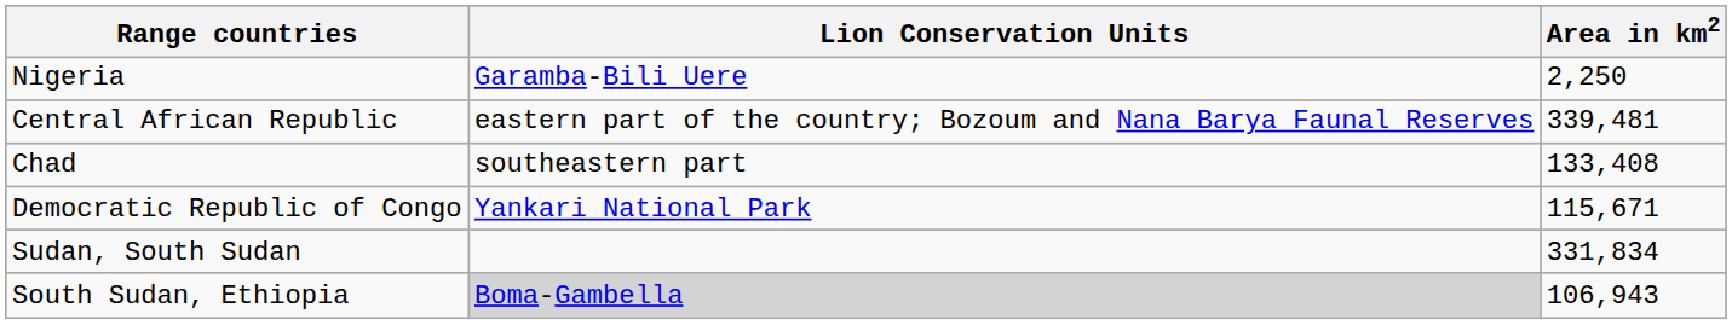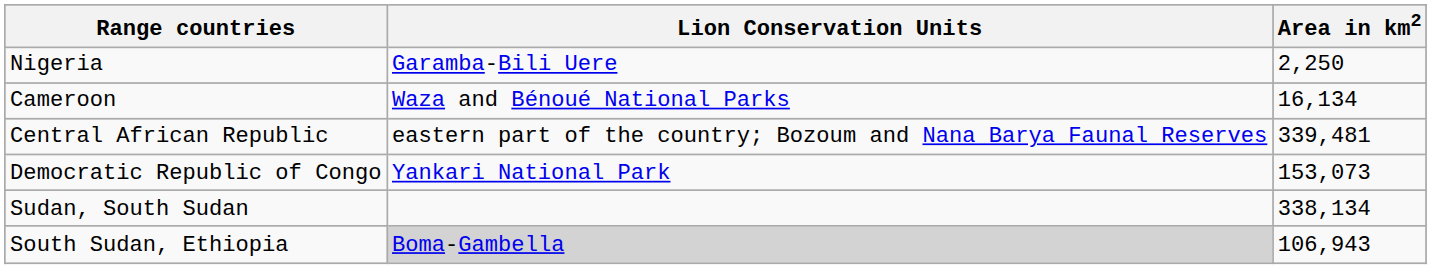 <table class="wikitable sortable">
 <tr valign=bottom>
 <th>Range countries</th>
 <th>Lion Conservation Units</th>
 <th>Area in km<sup>2</sup></th>
 </tr>
 <tr>
 <td>Nigeria</td>
 <td><a href='#'>Garamba</a>-<a href='#'>Bili Uere</a></td>
 <td>2,250</td>
 </tr>
 <tr>
+<td>Cameroon</td>
+<td><a href='#'>Waza</a> and <a href='#'>Bénoué National Parks</a></td>
+<td>16,134</td>
+</tr>
+<tr>
 <td>Central African Republic</td>
 <td>eastern part of the country; Bozoum and <a href='#'>Nana Barya Faunal Reserves</a></td>
 <td>339,481</td>
 </tr>
 <tr>
-<td>Chad</td>
-<td>southeastern part</td>
-<td>133,408</td>
-</tr>
-<tr>
 <td>Democratic Republic of Congo</td>
 <td><a href='#'>Yankari National Park</a></td>
-<td>115,671</td>
+<td>153,073</td>
 </tr>
 <tr>
 <td>Sudan, South Sudan</td>
 <td></td>
-<td>331,834</td>
+<td>338,134</td>
 </tr>
 <tr>
 <td>South Sudan, Ethiopia</td>
 <td style="background: lightgrey;"><a href='#'>Boma</a>-<a href='#'>Gambella</a></td>
 <td>106,943</td>
 </tr>
 </table>
